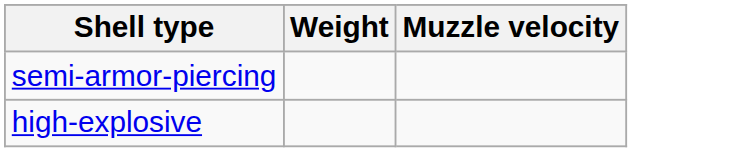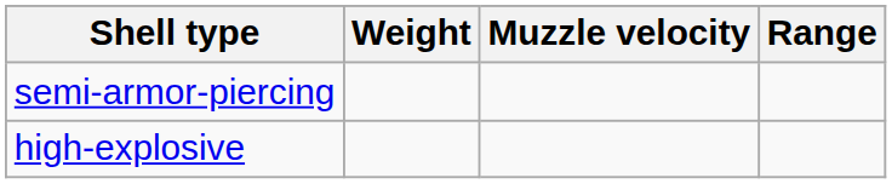 <table class="wikitable" border="1">
 <tr>
 <th>Shell type</th>
 <th>Weight</th>
 <th>Muzzle velocity</th>
+<th>Range</th>
 </tr>
 <tr>
 <td><a href='#'>semi-armor-piercing</a></td>
+<td></td>
 <td></td>
 <td></td>
 </tr>
 <tr>
 <td><a href='#'>high-explosive</a></td>
 <td></td>
 <td></td>
+<td></td>
 </tr>
 </table>
